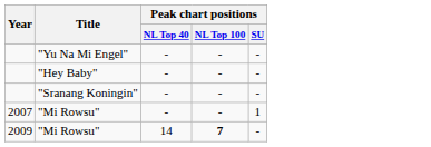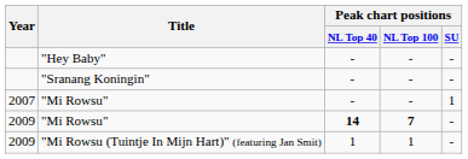 <table class="wikitable">
 <tr>
 <th rowspan="2">Year</th>
 <th rowspan="2">Title</th>
 <th colspan="3">Peak chart positions</th>
 </tr>
 <tr>
 <th><small><a href='#'>NL Top 40</a></small></th>
 <th><small><a href='#'>NL Top 100</a></small></th>
 <th><small><a href='#'>SU</a></small></th>
-</tr>
-<tr>
-<td align="center"></td>
-<td>"Yu Na Mi Engel"</td>
-<td align="center">-</td>
-<td align="center">-</td>
-<td align="center">-</td>
 </tr>
 <tr>
 <td align="center"></td>
 <td>"Hey Baby"</td>
 <td align="center">-</td>
 <td align="center">-</td>
 <td align="center">-</td>
 </tr>
 <tr>
 <td align="center"></td>
 <td>"Sranang Koningin"</td>
 <td align="center">-</td>
 <td align="center">-</td>
 <td align="center">-</td>
 </tr>
 <tr>
 <td align="center">2007</td>
 <td>"Mi Rowsu"</td>
 <td align="center">-</td>
 <td align="center">-</td>
 <td align="center">1</td>
 </tr>
 <tr>
 <td align="center">2009</td>
 <td>"Mi Rowsu"</td>
-<td align="center">14</td>
+<td align="center"><strong>14</strong></td>
 <td align="center"><strong>7</strong></td>
 <td align="center">-</td>
 </tr>
+<tr>
+<td align="center">2009</td>
+<td>"Mi Rowsu (Tuintje In Mijn Hart)" <small>(featuring Jan Smit)</small></td>
+<td align="center">1</td>
+<td align="center">1</td>
+<td align="center">-</td>
+</tr>
 </table>
